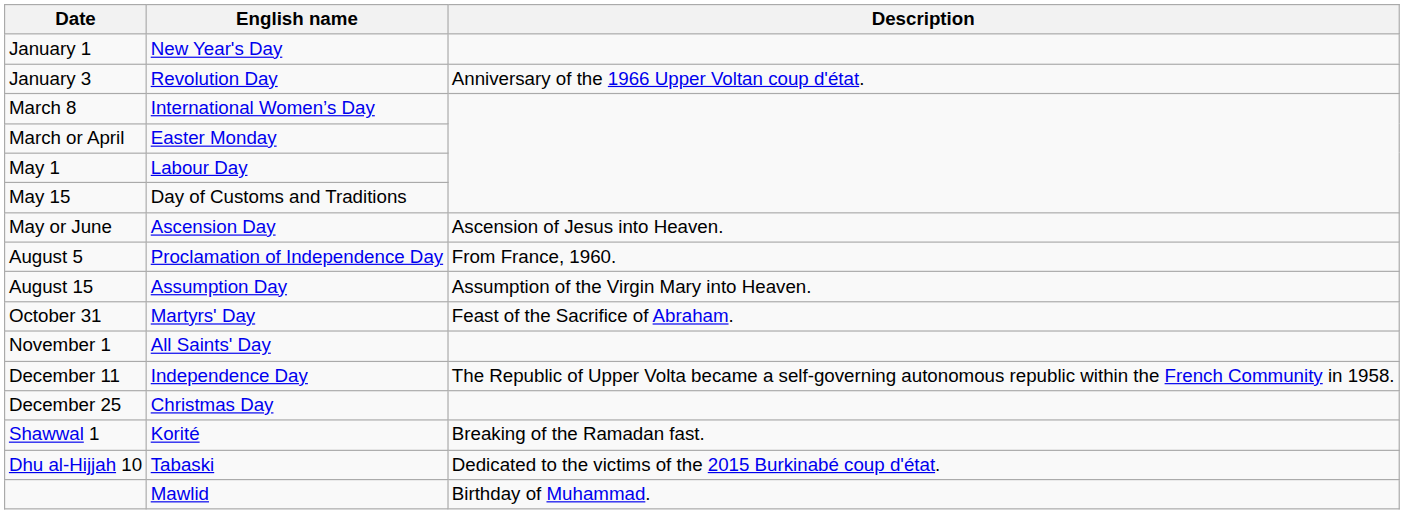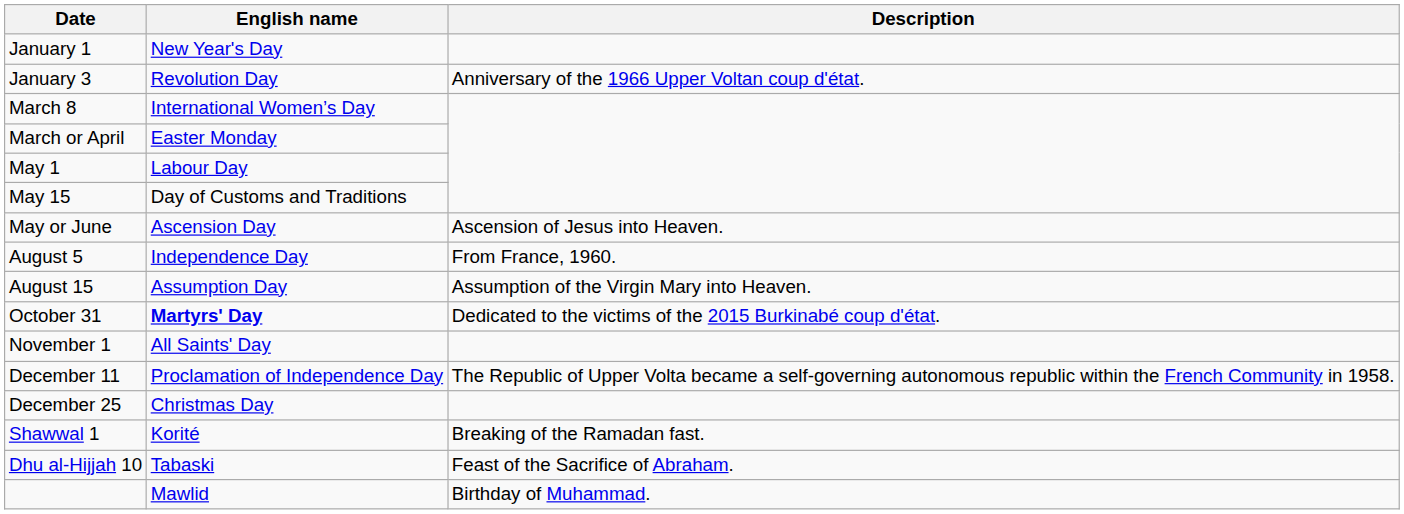 <table class="wikitable sortable">
 <tr>
 <th>Date</th>
 <th>English name</th>
 <th>Description</th>
 </tr>
 <tr>
 <td>January 1</td>
 <td><a href='#'>New Year's Day</a></td>
 </tr>
 <tr>
 <td>January 3</td>
 <td><a href='#'>Revolution Day</a></td>
 <td>Anniversary of the <a href='#'>1966 Upper Voltan coup d'état</a>.</td>
 </tr>
 <tr>
 <td>March 8</td>
 <td><a href='#'>International Women’s Day</a></td>
 </tr>
 <tr>
 <td>March or April</td>
 <td><a href='#'>Easter Monday</a></td>
 </tr>
 <tr>
 <td>May 1</td>
 <td><a href='#'>Labour Day</a></td>
 </tr>
 <tr>
 <td>May 15</td>
 <td>Day of Customs and Traditions</td>
 </tr>
 <tr>
 <td>May or June</td>
 <td><a href='#'>Ascension Day</a></td>
 <td>Ascension of Jesus into Heaven.</td>
 </tr>
 <tr>
 <td>August 5</td>
-<td><a href='#'>Proclamation of Independence Day</a></td>
+<td><a href='#'>Independence Day</a></td>
 <td>From France, 1960.</td>
 </tr>
 <tr>
 <td>August 15</td>
 <td><a href='#'>Assumption Day</a></td>
 <td>Assumption of the Virgin Mary into Heaven.</td>
 </tr>
 <tr>
 <td>October 31</td>
-<td><a href='#'>Martyrs' Day</a></td>
-<td>Feast of the Sacrifice of <a href='#'>Abraham</a>.</td>
+<td><strong><a href='#'>Martyrs' Day</a></strong></td>
+<td>Dedicated to the victims of the <a href='#'>2015 Burkinabé coup d'état</a>.</td>
 </tr>
 <tr>
 <td>November 1</td>
 <td><a href='#'>All Saints' Day</a></td>
 </tr>
 <tr>
 <td>December 11</td>
-<td><a href='#'>Independence Day</a></td>
+<td><a href='#'>Proclamation of Independence Day</a></td>
 <td>The Republic of Upper Volta became a self-governing autonomous republic within the <a href='#'>French Community</a> in 1958.</td>
 </tr>
 <tr>
 <td>December 25</td>
 <td><a href='#'>Christmas Day</a></td>
 </tr>
 <tr>
 <td><a href='#'>Shawwal</a> 1</td>
 <td><a href='#'>Korité</a></td>
 <td>Breaking of the Ramadan fast.</td>
 </tr>
 <tr>
 <td><a href='#'>Dhu al-Hijjah</a> 10</td>
 <td><a href='#'>Tabaski</a></td>
-<td>Dedicated to the victims of the <a href='#'>2015 Burkinabé coup d'état</a>.</td>
+<td>Feast of the Sacrifice of <a href='#'>Abraham</a>.</td>
 </tr>
 <tr>
 <td></td>
 <td><a href='#'>Mawlid</a></td>
 <td>Birthday of <a href='#'>Muhammad</a>.</td>
 </tr>
 </table>
